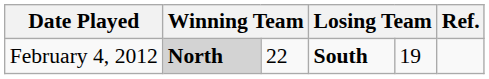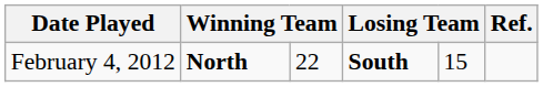 <table class="wikitable">
 <tr>
 <th bgcolor="#e5e5e5">Date Played</th>
 <th colspan="2" bgcolor="#e5e5e5">Winning Team</th>
 <th colspan="2" bgcolor="#e5e5e5">Losing Team</th>
 <th>Ref.</th>
 </tr>
 <tr>
 <td>February 4, 2012</td>
-<td style="background: lightgrey;"><strong>North</strong></td>
+<td><strong>North</strong></td>
 <td>22</td>
 <td><strong>South</strong></td>
-<td>19</td>
+<td>15</td>
 <td></td>
 </tr>
 </table>
